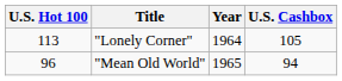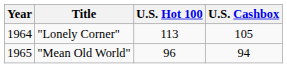 <table class="wikitable">
 <tr>
+<th>Year</th>
+<th>Title</th>
 <th>U.S. <a href='#'>Hot 100</a></th>
-<th>Title</th>
-<th>Year</th>
 <th>U.S. <a href='#'>Cashbox</a></th>
 </tr>
 <tr>
+<td>1964</td>
+<td>"Lonely Corner"</td>
 <td align="center">113</td>
-<td>"Lonely Corner"</td>
-<td>1964</td>
 <td align="center">105</td>
 </tr>
 <tr>
+<td>1965</td>
+<td>"Mean Old World"</td>
 <td align="center">96</td>
-<td>"Mean Old World"</td>
-<td>1965</td>
 <td align="center">94</td>
 </tr>
 </table>
